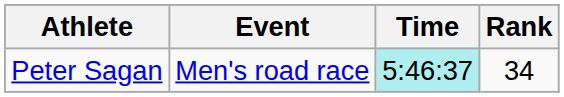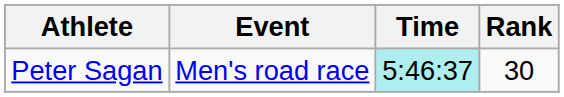 <table class="wikitable" style="font-size:90%">
 <tr>
 <th>Athlete</th>
 <th>Event</th>
 <th>Time</th>
 <th>Rank</th>
 </tr>
 <tr align=center>
 <td align=left><a href='#'>Peter Sagan</a></td>
 <td align=left><a href='#'>Men's road race</a></td>
 <td style="background: paleturquoise;">5:46:37</td>
-<td>34</td>
+<td>30</td>
 </tr>
 </table>
